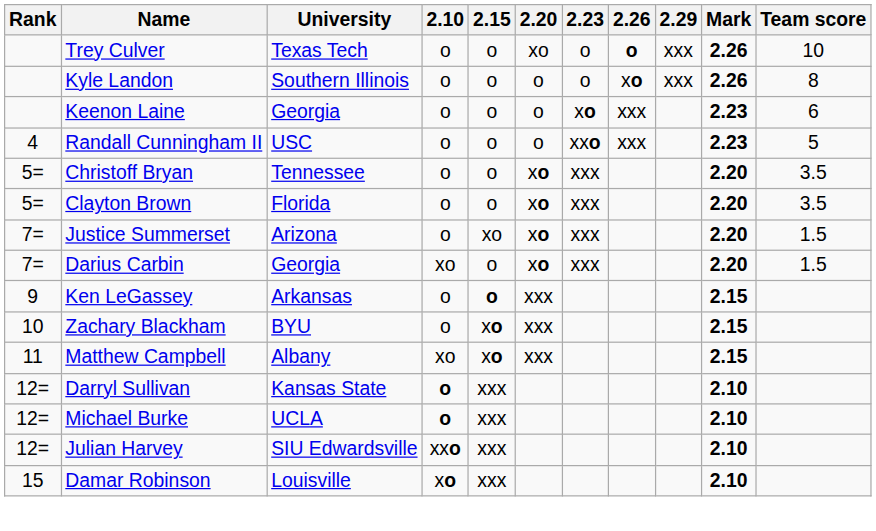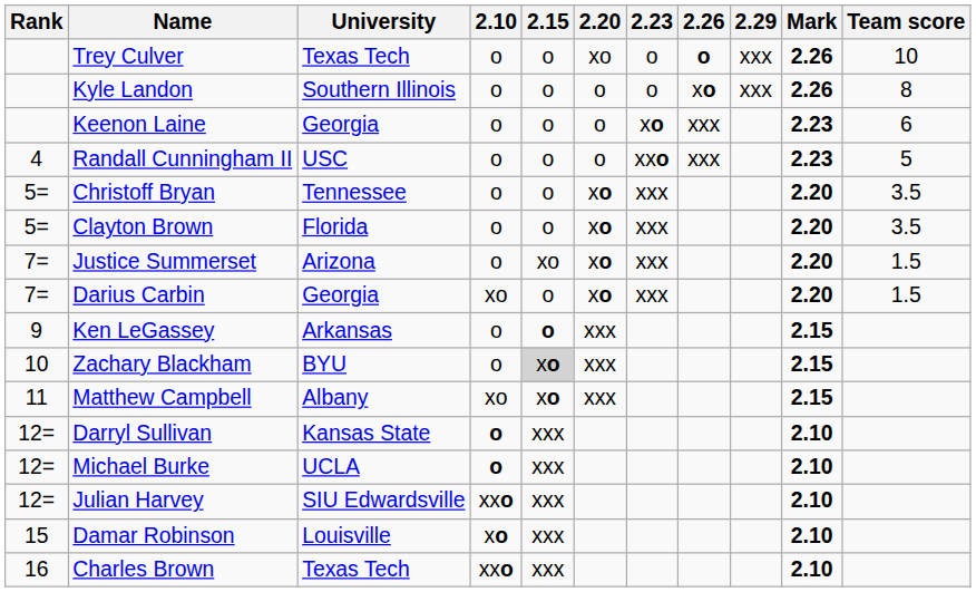 <table class="wikitable sortable" style="text-align:center">
 <tr>
 <th>Rank</th>
 <th>Name</th>
 <th>University</th>
 <th>2.10</th>
 <th>2.15</th>
 <th>2.20</th>
 <th>2.23</th>
 <th>2.26</th>
 <th>2.29</th>
 <th>Mark</th>
 <th>Team score</th>
 </tr>
 <tr>
 <td></td>
 <td align=left><a href='#'>Trey Culver</a></td>
 <td align=left><a href='#'>Texas Tech</a></td>
 <td>o</td>
 <td>o</td>
 <td>xo</td>
 <td>o</td>
 <td><strong>o</strong></td>
 <td>xxx</td>
 <td><strong>2.26</strong></td>
 <td>10</td>
 </tr>
 <tr>
 <td></td>
 <td align=left><a href='#'>Kyle Landon</a></td>
 <td align=left><a href='#'>Southern Illinois</a></td>
 <td>o</td>
 <td>o</td>
 <td>o</td>
 <td>o</td>
 <td>x<strong>o</strong></td>
 <td>xxx</td>
 <td><strong>2.26</strong></td>
 <td>8</td>
 </tr>
 <tr>
 <td></td>
 <td align=left><a href='#'>Keenon Laine</a></td>
 <td align=left><a href='#'>Georgia</a></td>
 <td>o</td>
 <td>o</td>
 <td>o</td>
 <td>x<strong>o</strong></td>
 <td>xxx</td>
 <td></td>
 <td><strong>2.23</strong></td>
 <td>6</td>
 </tr>
 <tr>
 <td>4</td>
 <td align=left><a href='#'>Randall Cunningham II</a></td>
 <td align=left><a href='#'>USC</a></td>
 <td>o</td>
 <td>o</td>
 <td>o</td>
 <td>xx<strong>o</strong></td>
 <td>xxx</td>
 <td></td>
 <td><strong>2.23</strong></td>
 <td>5</td>
 </tr>
 <tr>
 <td>5=</td>
 <td align=left><a href='#'>Christoff Bryan</a></td>
 <td align=left><a href='#'>Tennessee</a></td>
 <td>o</td>
 <td>o</td>
 <td>x<strong>o</strong></td>
 <td>xxx</td>
 <td></td>
 <td></td>
 <td><strong>2.20</strong></td>
 <td>3.5</td>
 </tr>
 <tr>
 <td>5=</td>
 <td align=left><a href='#'>Clayton Brown</a></td>
 <td align=left><a href='#'>Florida</a></td>
 <td>o</td>
 <td>o</td>
 <td>x<strong>o</strong></td>
 <td>xxx</td>
 <td></td>
 <td></td>
 <td><strong>2.20</strong></td>
 <td>3.5</td>
 </tr>
 <tr>
 <td>7=</td>
 <td align=left><a href='#'>Justice Summerset</a></td>
 <td align=left><a href='#'>Arizona</a></td>
 <td>o</td>
 <td>xo</td>
 <td>x<strong>o</strong></td>
 <td>xxx</td>
 <td></td>
 <td></td>
 <td><strong>2.20</strong></td>
 <td>1.5</td>
 </tr>
 <tr>
 <td>7=</td>
 <td align=left><a href='#'>Darius Carbin</a></td>
 <td align=left><a href='#'>Georgia</a></td>
 <td>xo</td>
 <td>o</td>
 <td>x<strong>o</strong></td>
 <td>xxx</td>
 <td></td>
 <td></td>
 <td><strong>2.20</strong></td>
 <td>1.5</td>
 </tr>
 <tr>
 <td>9</td>
 <td align=left><a href='#'>Ken LeGassey</a></td>
 <td align=left><a href='#'>Arkansas</a></td>
 <td>o</td>
 <td><strong>o</strong></td>
 <td>xxx</td>
 <td></td>
 <td></td>
 <td></td>
 <td><strong>2.15</strong></td>
 <td></td>
 </tr>
 <tr>
 <td>10</td>
 <td align=left><a href='#'>Zachary Blackham</a></td>
 <td align=left><a href='#'>BYU</a></td>
 <td>o</td>
-<td>x<strong>o</strong></td>
+<td style="background: lightgrey;">x<strong>o</strong></td>
 <td>xxx</td>
 <td></td>
 <td></td>
 <td></td>
 <td><strong>2.15</strong></td>
 <td></td>
 </tr>
 <tr>
 <td>11</td>
 <td align=left><a href='#'>Matthew Campbell</a></td>
 <td align=left><a href='#'>Albany</a></td>
 <td>xo</td>
 <td>x<strong>o</strong></td>
 <td>xxx</td>
 <td></td>
 <td></td>
 <td></td>
 <td><strong>2.15</strong></td>
 <td></td>
 </tr>
 <tr>
 <td>12=</td>
 <td align=left><a href='#'>Darryl Sullivan</a></td>
 <td align=left><a href='#'>Kansas State</a></td>
 <td><strong>o</strong></td>
 <td>xxx</td>
 <td></td>
 <td></td>
 <td></td>
 <td></td>
 <td><strong>2.10</strong></td>
 <td></td>
 </tr>
 <tr>
 <td>12=</td>
 <td align=left><a href='#'>Michael Burke</a></td>
 <td align=left><a href='#'>UCLA</a></td>
 <td><strong>o</strong></td>
 <td>xxx</td>
 <td></td>
 <td></td>
 <td></td>
 <td></td>
 <td><strong>2.10</strong></td>
 <td></td>
 </tr>
 <tr>
 <td>12=</td>
 <td align=left><a href='#'>Julian Harvey</a></td>
 <td align=left><a href='#'>SIU Edwardsville</a></td>
 <td>xx<strong>o</strong></td>
 <td>xxx</td>
 <td></td>
 <td></td>
 <td></td>
 <td></td>
 <td><strong>2.10</strong></td>
 <td></td>
 </tr>
 <tr>
 <td>15</td>
 <td align=left><a href='#'>Damar Robinson</a></td>
 <td align=left><a href='#'>Louisville</a></td>
 <td>x<strong>o</strong></td>
 <td>xxx</td>
 <td></td>
 <td></td>
 <td></td>
 <td></td>
 <td><strong>2.10</strong></td>
 <td></td>
 </tr>
+<tr>
+<td>16</td>
+<td align=left><a href='#'>Charles Brown</a></td>
+<td align=left><a href='#'>Texas Tech</a></td>
+<td>xx<strong>o</strong></td>
+<td>xxx</td>
+<td></td>
+<td></td>
+<td></td>
+<td></td>
+<td><strong>2.10</strong></td>
+<td></td>
+</tr>
 </table>
